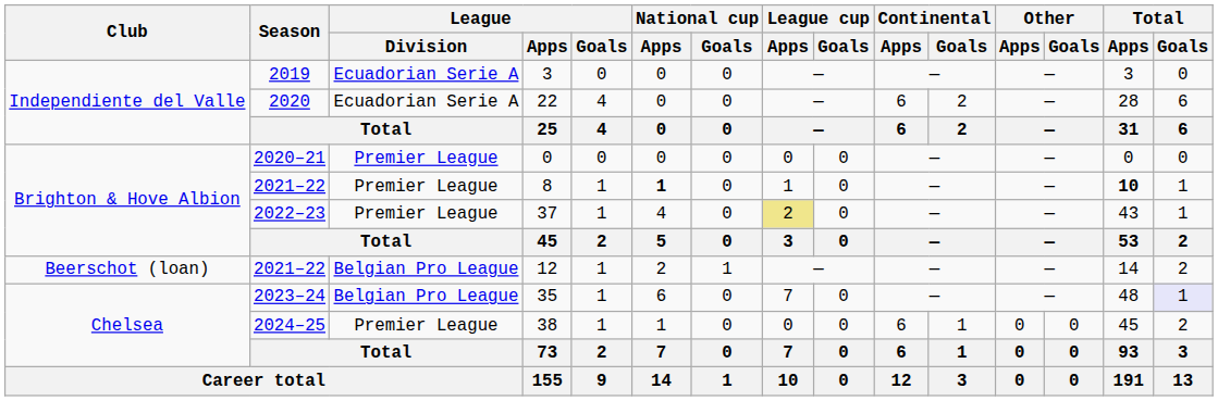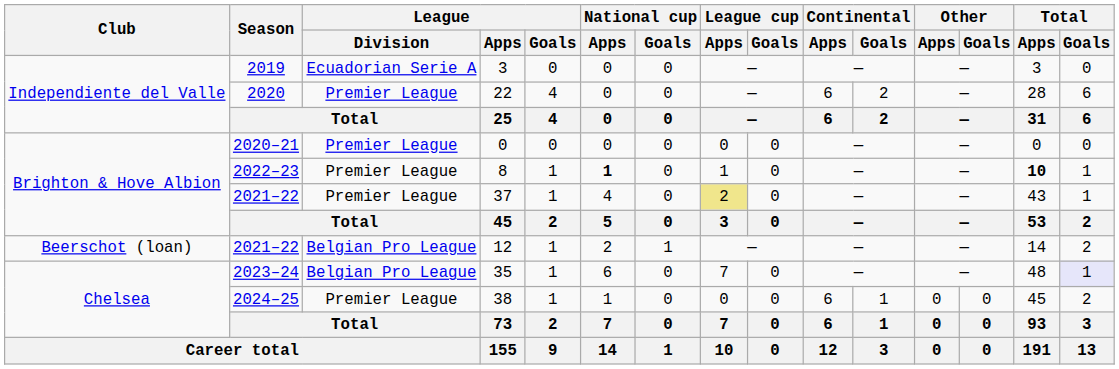 <table class="wikitable" style="text-align:center">
 <tr>
 <th rowspan="2">Club</th>
 <th rowspan="2">Season</th>
 <th colspan="3">League</th>
 <th colspan="2">National cup</th>
 <th colspan="2">League cup</th>
 <th colspan="2">Continental</th>
 <th colspan="2">Other</th>
 <th colspan="2">Total</th>
 </tr>
 <tr>
 <th>Division</th>
 <th>Apps</th>
 <th>Goals</th>
 <th>Apps</th>
 <th>Goals</th>
 <th>Apps</th>
 <th>Goals</th>
 <th>Apps</th>
 <th>Goals</th>
 <th>Apps</th>
 <th>Goals</th>
 <th>Apps</th>
 <th>Goals</th>
 </tr>
 <tr>
 <td rowspan="3"><a href='#'>Independiente del Valle</a></td>
 <td><a href='#'>2019</a></td>
 <td><a href='#'>Ecuadorian Serie A</a></td>
 <td>3</td>
 <td>0</td>
 <td>0</td>
 <td>0</td>
 <td colspan="2">—</td>
 <td colspan="2">—</td>
 <td colspan="2">—</td>
 <td>3</td>
 <td>0</td>
 </tr>
 <tr>
 <td><a href='#'>2020</a></td>
-<td>Ecuadorian Serie A</td>
+<td><a href='#'>Premier League</a></td>
 <td>22</td>
 <td>4</td>
 <td>0</td>
 <td>0</td>
 <td colspan="2">—</td>
 <td>6</td>
 <td>2</td>
 <td colspan="2">—</td>
 <td>28</td>
 <td>6</td>
 </tr>
 <tr>
 <th colspan="2">Total</th>
 <th>25</th>
 <th>4</th>
 <th>0</th>
 <th>0</th>
 <th colspan="2">—</th>
 <th>6</th>
 <th>2</th>
 <th colspan="2">—</th>
 <th>31</th>
 <th>6</th>
 </tr>
 <tr>
 <td rowspan="4"><a href='#'>Brighton & Hove Albion</a></td>
 <td><a href='#'>2020–21</a></td>
 <td><a href='#'>Premier League</a></td>
 <td>0</td>
 <td>0</td>
 <td>0</td>
 <td>0</td>
 <td>0</td>
 <td>0</td>
 <td colspan="2">—</td>
 <td colspan="2">—</td>
 <td>0</td>
 <td>0</td>
 </tr>
 <tr>
-<td><a href='#'>2021–22</a></td>
+<td><a href='#'>2022–23</a></td>
 <td>Premier League</td>
 <td>8</td>
 <td>1</td>
 <td><strong>1</strong></td>
 <td>0</td>
 <td>1</td>
 <td>0</td>
 <td colspan="2">—</td>
 <td colspan="2">—</td>
 <td><strong>10</strong></td>
 <td>1</td>
 </tr>
 <tr>
-<td><a href='#'>2022–23</a></td>
+<td><a href='#'>2021–22</a></td>
 <td>Premier League</td>
 <td>37</td>
 <td>1</td>
 <td>4</td>
 <td>0</td>
 <td style="background: khaki;">2</td>
 <td>0</td>
 <td colspan="2">—</td>
 <td colspan="2">—</td>
 <td>43</td>
 <td>1</td>
 </tr>
 <tr>
 <th colspan="2">Total</th>
 <th>45</th>
 <th>2</th>
 <th>5</th>
 <th>0</th>
 <th>3</th>
 <th>0</th>
 <th colspan="2">—</th>
 <th colspan="2">—</th>
 <th>53</th>
 <th>2</th>
 </tr>
 <tr>
 <td><a href='#'>Beerschot</a> (loan)</td>
 <td><a href='#'>2021–22</a></td>
 <td><a href='#'>Belgian Pro League</a></td>
 <td>12</td>
 <td>1</td>
 <td>2</td>
 <td>1</td>
 <td colspan="2">—</td>
 <td colspan="2">—</td>
 <td colspan="2">—</td>
 <td>14</td>
 <td>2</td>
 </tr>
 <tr>
 <td rowspan="3"><a href='#'>Chelsea</a></td>
 <td><a href='#'>2023–24</a></td>
 <td><a href='#'>Belgian Pro League</a></td>
 <td>35</td>
 <td>1</td>
 <td>6</td>
 <td>0</td>
 <td>7</td>
 <td>0</td>
 <td colspan="2">—</td>
 <td colspan="2">—</td>
 <td>48</td>
 <td style="background: lavender;">1</td>
 </tr>
 <tr>
 <td><a href='#'>2024–25</a></td>
 <td>Premier League</td>
 <td>38</td>
 <td>1</td>
 <td>1</td>
 <td>0</td>
 <td>0</td>
 <td>0</td>
 <td>6</td>
 <td>1</td>
 <td>0</td>
 <td>0</td>
 <td>45</td>
 <td>2</td>
 </tr>
 <tr>
 <th colspan="2">Total</th>
 <th>73</th>
 <th>2</th>
 <th>7</th>
 <th>0</th>
 <th>7</th>
 <th>0</th>
 <th>6</th>
 <th>1</th>
 <th>0</th>
 <th>0</th>
 <th>93</th>
 <th>3</th>
 </tr>
 <tr>
 <th colspan="3">Career total</th>
 <th>155</th>
 <th>9</th>
 <th>14</th>
 <th>1</th>
 <th>10</th>
 <th>0</th>
 <th>12</th>
 <th>3</th>
 <th>0</th>
 <th>0</th>
 <th>191</th>
 <th>13</th>
 </tr>
 </table>
